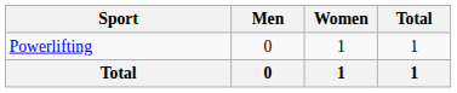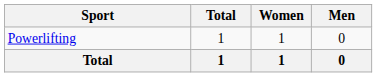 <table class="wikitable" style="text-align:center; font-size: 95%">
 <tr>
 <th width=200>Sport</th>
+<th width=60>Total</th>
+<th width=60>Women</th>
 <th width=60>Men</th>
-<th width=60>Women</th>
-<th width=60>Total</th>
 </tr>
 <tr>
 <td align=left><a href='#'>Powerlifting</a></td>
-<td>0</td>
 <td>1</td>
 <td>1</td>
+<td>0</td>
 </tr>
 <tr>
 <th>Total</th>
-<th>0</th>
 <th>1</th>
 <th>1</th>
+<th>0</th>
 </tr>
 </table>
